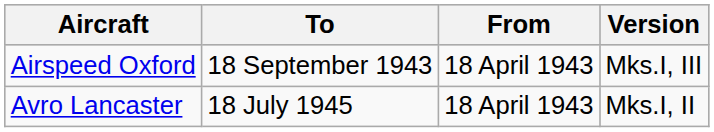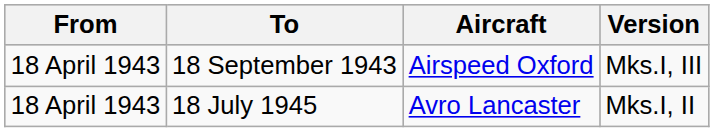 <table class="wikitable">
 <tr>
+<th>From</th>
+<th>To</th>
 <th>Aircraft</th>
-<th>To</th>
-<th>From</th>
 <th>Version</th>
 </tr>
 <tr>
+<td>18 April 1943</td>
+<td>18 September 1943</td>
 <td><a href='#'>Airspeed Oxford</a></td>
-<td>18 September 1943</td>
-<td>18 April 1943</td>
 <td>Mks.I, III</td>
 </tr>
 <tr>
+<td>18 April 1943</td>
+<td>18 July 1945</td>
 <td><a href='#'>Avro Lancaster</a></td>
-<td>18 July 1945</td>
-<td>18 April 1943</td>
 <td>Mks.I, II</td>
 </tr>
 </table>
